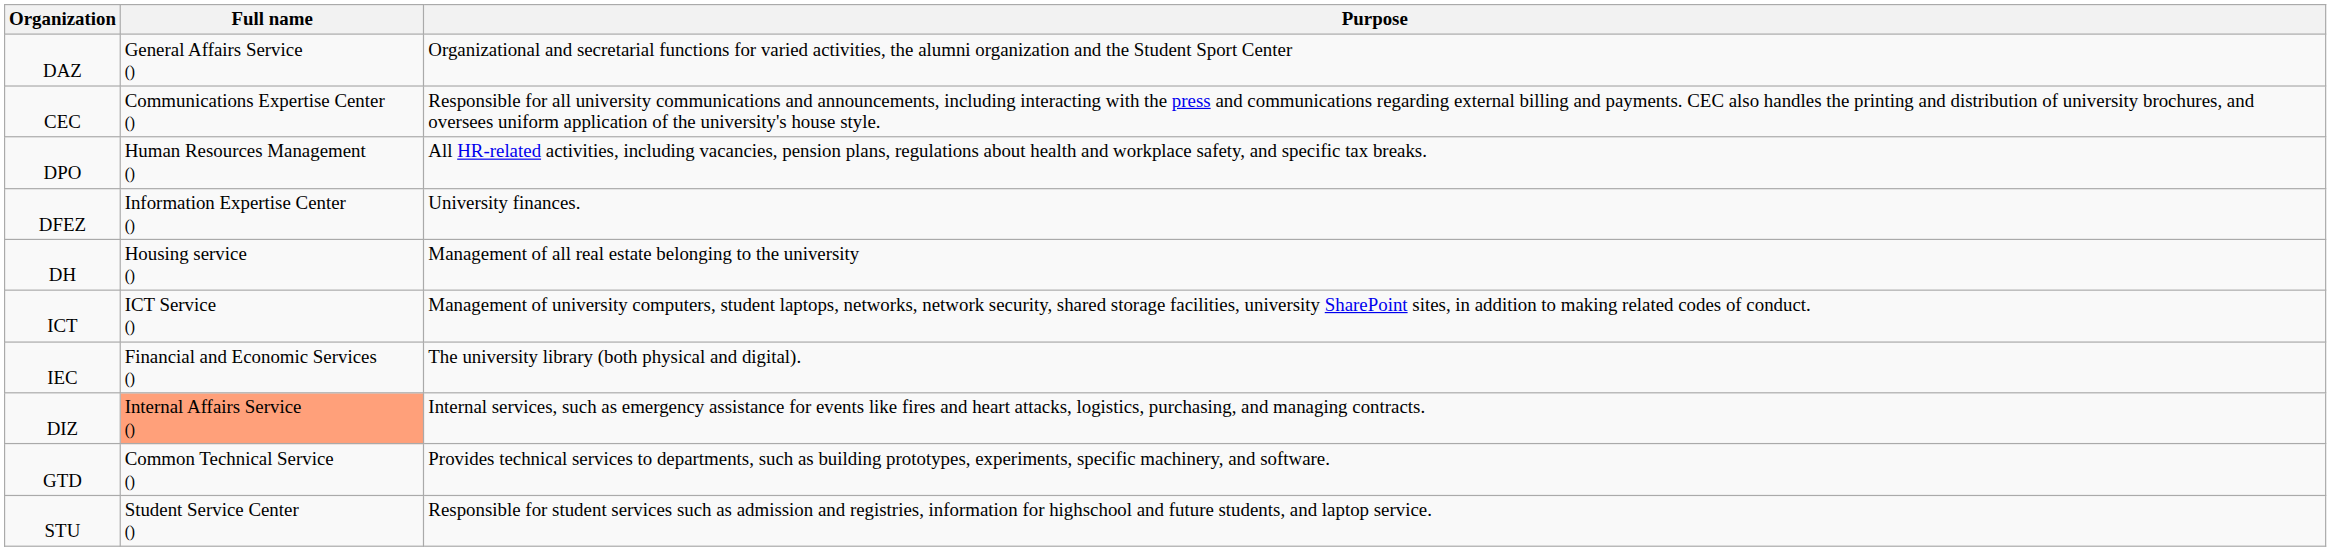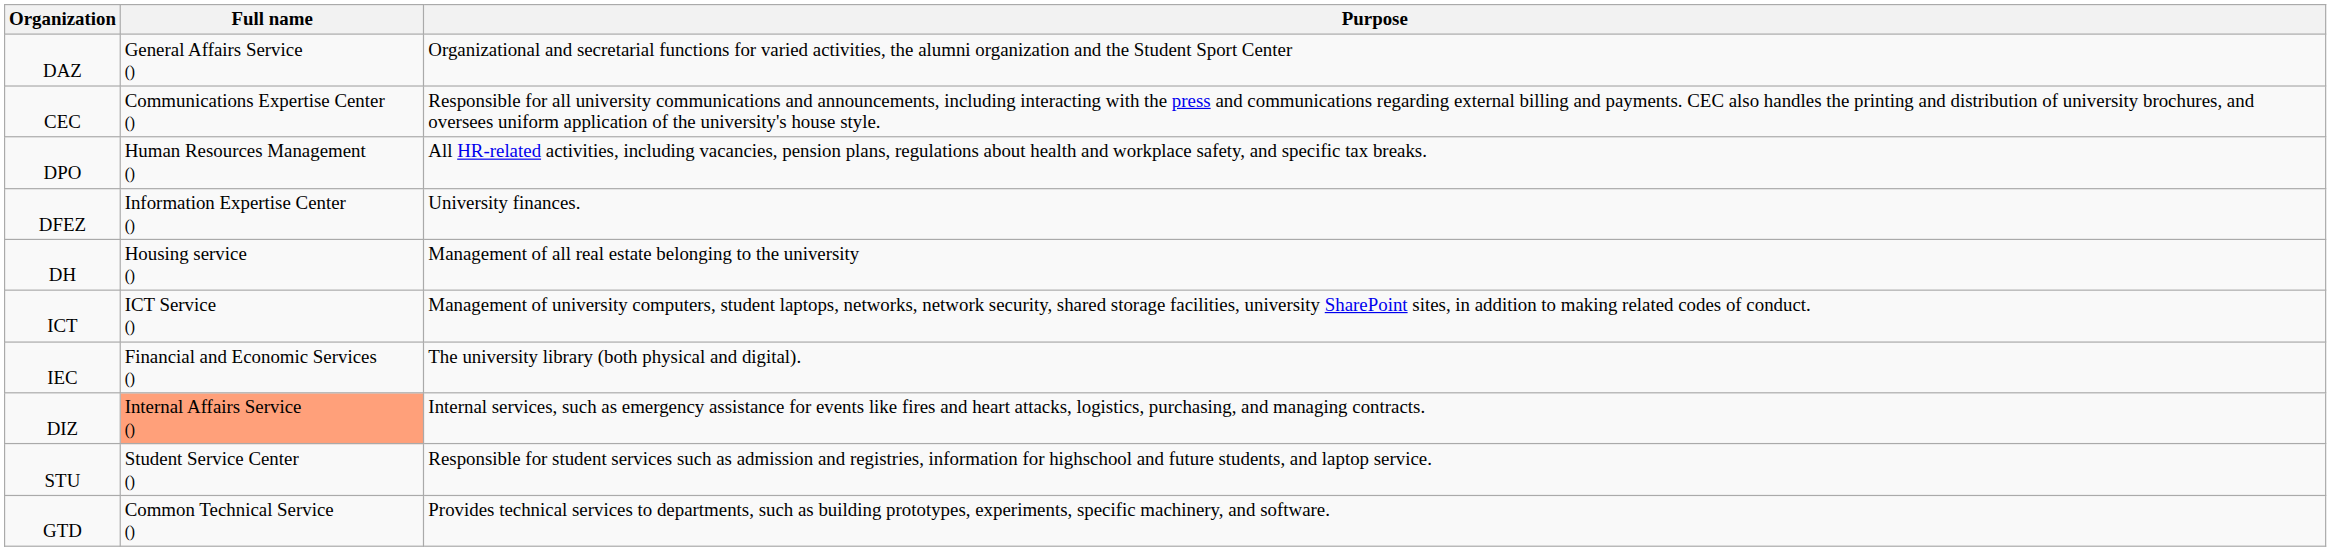 <table class="wikitable">
 <tr>
 <th>Organization</th>
 <th>Full name</th>
 <th>Purpose</th>
 </tr>
 <tr>
 <td style="text-align:center;"><br>DAZ</td>
 <td style="width:250px; vertical-align:top;">General Affairs Service <br> <small>()</small></td>
 <td valign="top">Organizational and secretarial functions for varied activities, the alumni organization and the Student Sport Center</td>
 </tr>
 <tr>
 <td style="text-align:center;"><br>CEC</td>
 <td valign="top">Communications Expertise Center <br> <small>()</small></td>
 <td valign="top">Responsible for all university communications and announcements, including interacting with the <a href='#'>press</a> and communications regarding external billing and payments. CEC also handles the printing and distribution of university brochures, and oversees uniform application of the university's house style.</td>
 </tr>
 <tr>
 <td style="text-align:center;"><br>DPO</td>
 <td valign="top">Human Resources Management <br> <small>()</small></td>
 <td valign="top">All <a href='#'>HR-related</a> activities, including vacancies, pension plans, regulations about health and workplace safety, and specific tax breaks.</td>
 </tr>
 <tr>
 <td style="text-align:center;"><br>DFEZ</td>
 <td valign="top">Information Expertise Center <br> <small>()</small></td>
 <td valign="top">University finances.</td>
 </tr>
 <tr>
 <td style="text-align:center;"><br>DH</td>
 <td valign="top">Housing service <br> <small>()</small></td>
 <td valign="top">Management of all real estate belonging to the university</td>
 </tr>
 <tr>
 <td style="text-align:center;"><br>ICT</td>
 <td valign="top">ICT Service <br> <small>()</small></td>
 <td valign="top">Management of university computers, student laptops, networks, network security, shared storage facilities, university <a href='#'>SharePoint</a> sites, in addition to making related codes of conduct.</td>
 </tr>
 <tr>
 <td style="text-align:center;"><br>IEC</td>
 <td valign="top">Financial and Economic Services <br> <small>()</small></td>
 <td valign="top">The university library (both physical and digital).</td>
 </tr>
 <tr>
 <td style="text-align:center;"><br>DIZ</td>
 <td valign="top" style="background: lightsalmon;">Internal Affairs Service <br> <small>()</small></td>
 <td valign="top">Internal services, such as emergency assistance for events like fires and heart attacks, logistics, purchasing, and managing contracts.</td>
 </tr>
 <tr>
+<td style="text-align:center;"><br>STU</td>
+<td valign="top">Student Service Center <br> <small>()</small></td>
+<td valign="top">Responsible for student services such as admission and registries, information for highschool and future students, and laptop service.</td>
+</tr>
+<tr>
 <td style="text-align:center;"><br>GTD</td>
 <td valign="top">Common Technical Service <br> <small>()</small></td>
 <td valign="top">Provides technical services to departments, such as building prototypes, experiments, specific machinery, and software.</td>
 </tr>
-<tr>
-<td style="text-align:center;"><br>STU</td>
-<td valign="top">Student Service Center <br> <small>()</small></td>
-<td valign="top">Responsible for student services such as admission and registries, information for highschool and future students, and laptop service.</td>
-</tr>
 </table>
